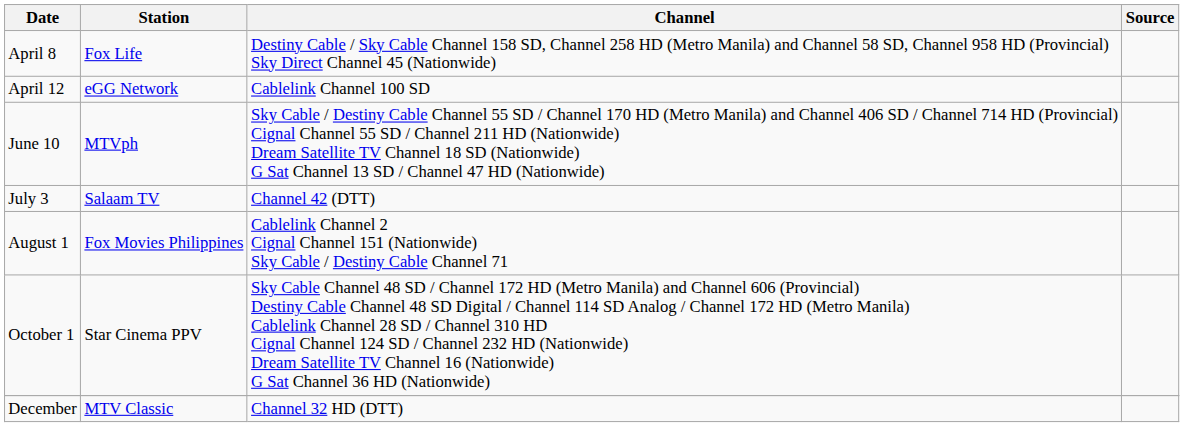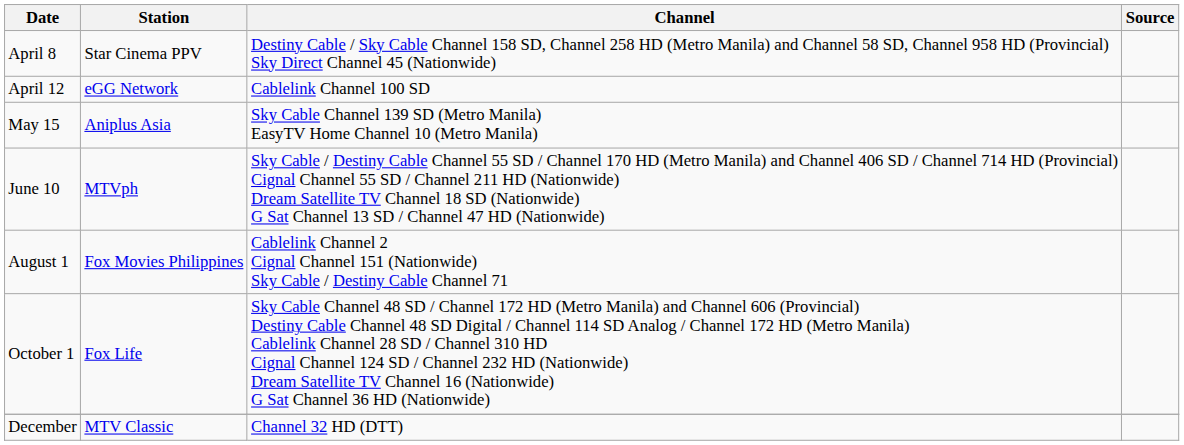 <table class="wikitable">
 <tr>
 <th>Date</th>
 <th>Station</th>
 <th>Channel</th>
 <th>Source</th>
 </tr>
 <tr>
 <td>April 8</td>
-<td><a href='#'>Fox Life</a></td>
+<td>Star Cinema PPV</td>
 <td><a href='#'>Destiny Cable</a> / <a href='#'>Sky Cable</a> Channel 158 SD, Channel 258 HD (Metro Manila) and Channel 58 SD, Channel 958 HD (Provincial)<br><a href='#'>Sky Direct</a> Channel 45 (Nationwide)</td>
 <td></td>
 </tr>
 <tr>
 <td>April 12</td>
 <td><a href='#'>eGG Network</a></td>
 <td><a href='#'>Cablelink</a> Channel 100 SD</td>
 <td></td>
 </tr>
 <tr>
+<td>May 15</td>
+<td><a href='#'>Aniplus Asia</a></td>
+<td><a href='#'>Sky Cable</a> Channel 139 SD (Metro Manila)<br>EasyTV Home Channel 10 (Metro Manila)</td>
+<td></td>
+</tr>
+<tr>
 <td>June 10</td>
 <td><a href='#'>MTVph</a></td>
 <td><a href='#'>Sky Cable</a> / <a href='#'>Destiny Cable</a> Channel 55 SD / Channel 170 HD (Metro Manila) and Channel 406 SD / Channel 714 HD (Provincial)<br><a href='#'>Cignal</a> Channel 55 SD / Channel 211 HD (Nationwide) <br><a href='#'>Dream Satellite TV</a> Channel 18 SD (Nationwide) <br><a href='#'>G Sat</a> Channel 13 SD / Channel 47 HD (Nationwide)</td>
-<td></td>
-</tr>
-<tr>
-<td>July 3</td>
-<td><a href='#'>Salaam TV</a></td>
-<td><a href='#'>Channel 42</a> (DTT)</td>
 <td></td>
 </tr>
 <tr>
 <td>August 1</td>
 <td><a href='#'>Fox Movies Philippines</a></td>
 <td><a href='#'>Cablelink</a> Channel 2<br><a href='#'>Cignal</a> Channel 151 (Nationwide)<br><a href='#'>Sky Cable</a> / <a href='#'>Destiny Cable</a> Channel 71</td>
 <td></td>
 </tr>
 <tr>
 <td>October 1</td>
-<td>Star Cinema PPV</td>
+<td><a href='#'>Fox Life</a></td>
 <td><a href='#'>Sky Cable</a> Channel 48 SD / Channel 172 HD (Metro Manila) and Channel 606 (Provincial)<br><a href='#'>Destiny Cable</a> Channel 48 SD Digital / Channel 114 SD Analog / Channel 172 HD (Metro Manila)<br><a href='#'>Cablelink</a> Channel 28 SD / Channel 310 HD<br><a href='#'>Cignal</a> Channel 124 SD / Channel 232 HD (Nationwide)<br><a href='#'>Dream Satellite TV</a> Channel 16 (Nationwide)<br><a href='#'>G Sat</a> Channel 36 HD (Nationwide)</td>
 <td></td>
 </tr>
 <tr>
 </tr>
 <tr>
 <td>December</td>
 <td><a href='#'>MTV Classic</a></td>
 <td><a href='#'>Channel 32</a> HD (DTT)</td>
 <td></td>
 </tr>
 </table>
